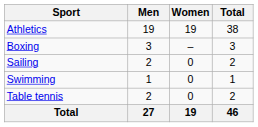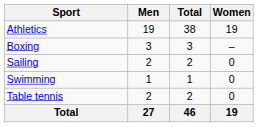 <table class="wikitable sortable" style="text-align:center;">
 <tr>
 <th width=180>Sport</th>
 <th width=55>Men</th>
+<th width=55>Total</th>
 <th width=55>Women</th>
-<th width=55>Total</th>
 </tr>
 <tr>
 <td align=left><a href='#'>Athletics</a></td>
 <td>19</td>
+<td>38</td>
 <td>19</td>
-<td>38</td>
 </tr>
 <tr>
 <td align=left><a href='#'>Boxing</a></td>
 <td>3</td>
+<td>3</td>
 <td>–</td>
-<td>3</td>
 </tr>
 <tr>
 <td align=left><a href='#'>Sailing</a></td>
 <td>2</td>
+<td>2</td>
 <td>0</td>
-<td>2</td>
 </tr>
 <tr>
 <td align=left><a href='#'>Swimming</a></td>
 <td>1</td>
+<td>1</td>
 <td>0</td>
-<td>1</td>
 </tr>
 <tr>
 <td align=left><a href='#'>Table tennis</a></td>
 <td>2</td>
+<td>2</td>
 <td>0</td>
-<td>2</td>
 </tr>
 <tr>
 <th>Total</th>
 <th>27</th>
+<th>46</th>
 <th>19</th>
-<th>46</th>
 </tr>
 </table>
